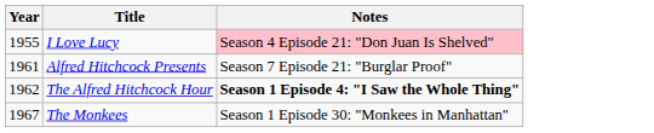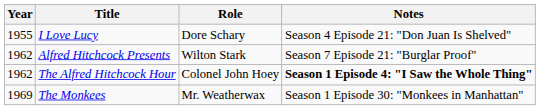 <table class="wikitable">
 <tr>
 <th>Year</th>
 <th>Title</th>
+<th>Role</th>
 <th>Notes</th>
 </tr>
 <tr>
 <td>1955</td>
 <td><em><a href='#'>I Love Lucy</a></em></td>
-<td style="background: pink;">Season 4 Episode 21: "Don Juan Is Shelved"</td>
+<td>Dore Schary</td>
+<td>Season 4 Episode 21: "Don Juan Is Shelved"</td>
 </tr>
 <tr>
-<td>1961</td>
+<td>1962</td>
 <td><em><a href='#'>Alfred Hitchcock Presents</a></em></td>
+<td>Wilton Stark</td>
 <td>Season 7 Episode 21: "Burglar Proof"</td>
 </tr>
 <tr>
 <td>1962</td>
 <td><em><a href='#'>The Alfred Hitchcock Hour</a></em></td>
+<td>Colonel John Hoey</td>
 <td><strong>Season 1 Episode 4: "I Saw the Whole Thing"</strong></td>
 </tr>
 <tr>
-<td>1967</td>
+<td>1969</td>
 <td><em><a href='#'>The Monkees</a></em></td>
+<td>Mr. Weatherwax</td>
 <td>Season 1 Episode 30: "Monkees in Manhattan"</td>
 </tr>
 </table>
